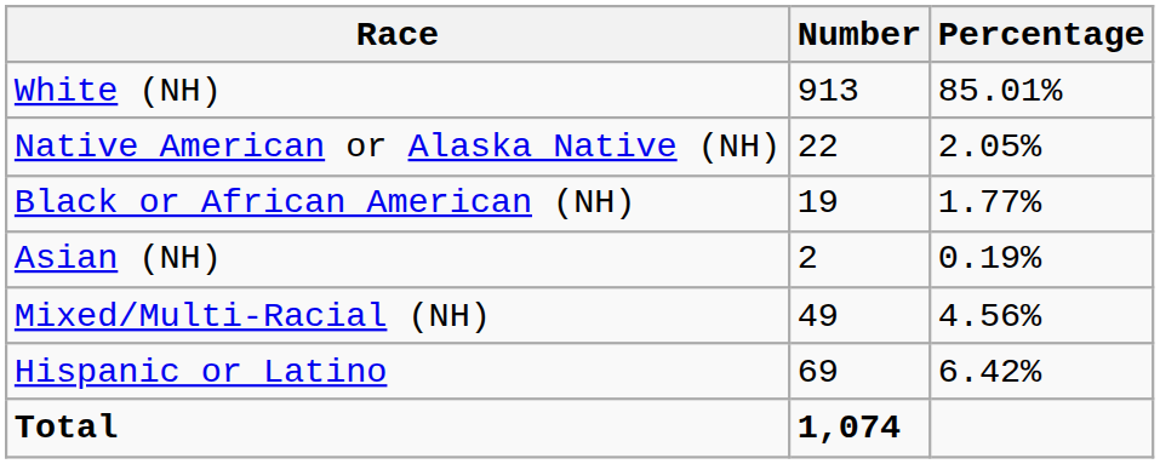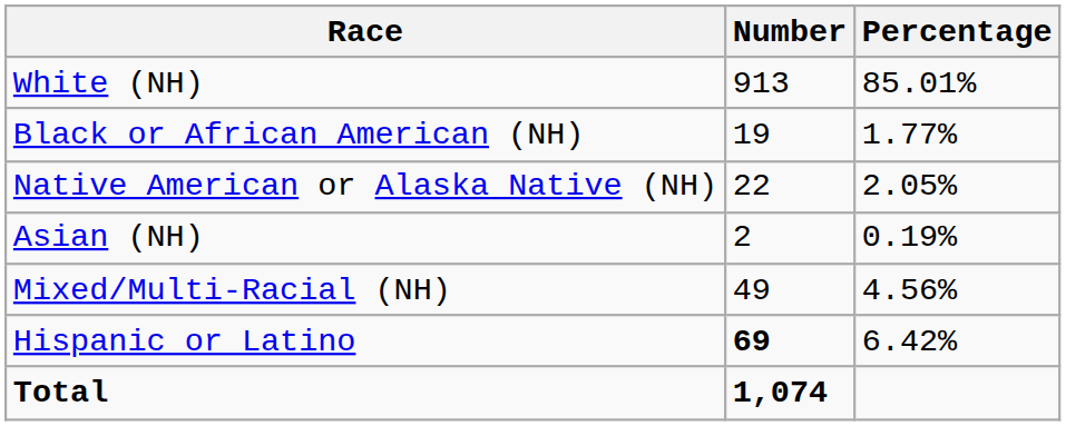 <table class="wikitable">
 <tr>
 <th>Race</th>
 <th>Number</th>
 <th>Percentage</th>
 </tr>
 <tr>
 <td><a href='#'>White</a> (NH)</td>
 <td>913</td>
 <td>85.01%</td>
 </tr>
 <tr>
+<td><a href='#'>Black or African American</a> (NH)</td>
+<td>19</td>
+<td>1.77%</td>
+</tr>
+<tr>
 <td><a href='#'>Native American</a> or <a href='#'>Alaska Native</a> (NH)</td>
 <td>22</td>
 <td>2.05%</td>
-</tr>
-<tr>
-<td><a href='#'>Black or African American</a> (NH)</td>
-<td>19</td>
-<td>1.77%</td>
 </tr>
 <tr>
 <td><a href='#'>Asian</a> (NH)</td>
 <td>2</td>
 <td>0.19%</td>
 </tr>
 <tr>
 <td><a href='#'>Mixed/Multi-Racial</a> (NH)</td>
 <td>49</td>
 <td>4.56%</td>
 </tr>
 <tr>
 <td><a href='#'>Hispanic or Latino</a></td>
-<td>69</td>
+<td><strong>69</strong></td>
 <td>6.42%</td>
 </tr>
 <tr>
 <td><strong>Total</strong></td>
 <td><strong>1,074</strong></td>
 <td></td>
 </tr>
 </table>
